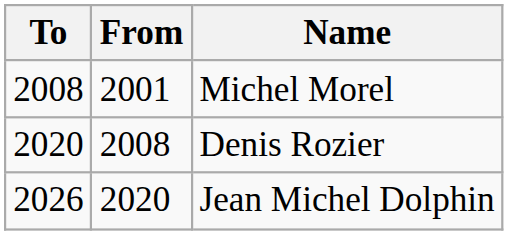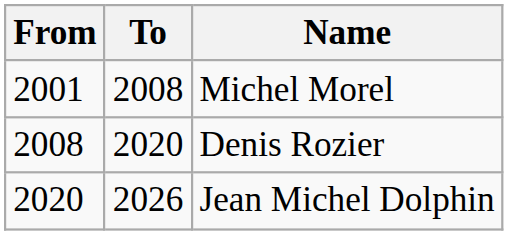 <table class="wikitable">
 <tr>
+<th>From</th>
 <th>To</th>
-<th>From</th>
 <th>Name</th>
 </tr>
 <tr>
+<td>2001</td>
 <td>2008</td>
-<td>2001</td>
 <td>Michel Morel</td>
 </tr>
 <tr>
+<td>2008</td>
 <td>2020</td>
-<td>2008</td>
 <td>Denis Rozier</td>
 </tr>
 <tr>
+<td>2020</td>
 <td>2026</td>
-<td>2020</td>
 <td>Jean Michel Dolphin</td>
 </tr>
 </table>
